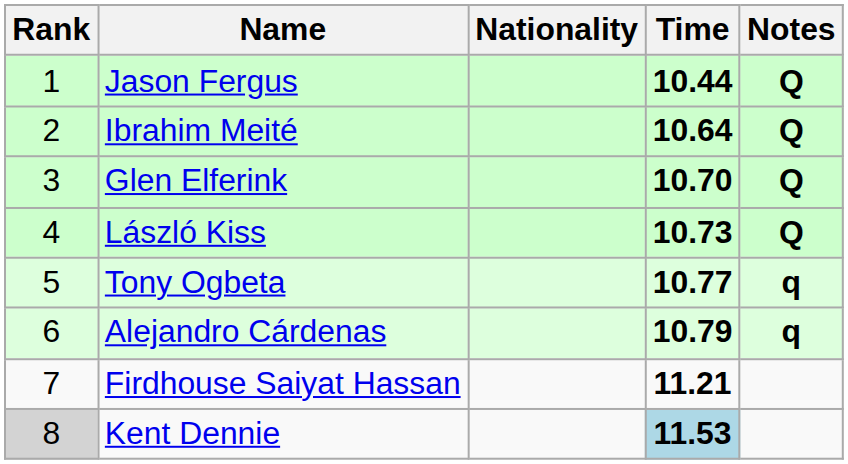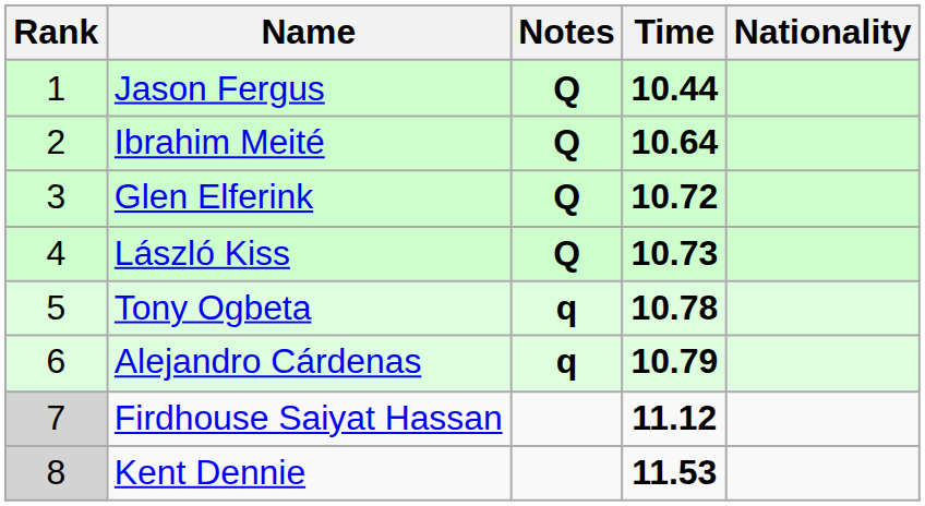 <table class="wikitable sortable" style="text-align:center">
 <tr>
 <th>Rank</th>
 <th>Name</th>
+<th>Notes</th>
+<th>Time</th>
 <th>Nationality</th>
-<th>Time</th>
-<th>Notes</th>
 </tr>
 <tr bgcolor=ccffcc>
 <td>1</td>
 <td align=left><a href='#'>Jason Fergus</a></td>
+<td><strong>Q</strong></td>
+<td><strong>10.44</strong></td>
 <td align=left></td>
-<td><strong>10.44</strong></td>
-<td><strong>Q</strong></td>
 </tr>
 <tr bgcolor=ccffcc>
 <td>2</td>
 <td align=left><a href='#'>Ibrahim Meité</a></td>
+<td><strong>Q</strong></td>
+<td><strong>10.64</strong></td>
 <td align=left></td>
-<td><strong>10.64</strong></td>
-<td><strong>Q</strong></td>
 </tr>
 <tr bgcolor=ccffcc>
 <td>3</td>
 <td align=left><a href='#'>Glen Elferink</a></td>
+<td><strong>Q</strong></td>
+<td><strong>10.72</strong></td>
 <td align=left></td>
-<td><strong>10.70</strong></td>
-<td><strong>Q</strong></td>
 </tr>
 <tr bgcolor=ccffcc>
 <td>4</td>
 <td align=left><a href='#'>László Kiss</a></td>
+<td><strong>Q</strong></td>
+<td><strong>10.73</strong></td>
 <td align=left></td>
-<td><strong>10.73</strong></td>
-<td><strong>Q</strong></td>
 </tr>
 <tr bgcolor=ddffdd>
 <td>5</td>
 <td align=left><a href='#'>Tony Ogbeta</a></td>
+<td><strong>q</strong></td>
+<td><strong>10.78</strong></td>
 <td align=left></td>
-<td><strong>10.77</strong></td>
-<td><strong>q</strong></td>
 </tr>
 <tr bgcolor=ddffdd>
 <td>6</td>
 <td align=left><a href='#'>Alejandro Cárdenas</a></td>
+<td><strong>q</strong></td>
+<td><strong>10.79</strong></td>
 <td align=left></td>
-<td><strong>10.79</strong></td>
-<td><strong>q</strong></td>
 </tr>
 <tr>
-<td>7</td>
+<td style="background: lightgrey;">7</td>
 <td align=left><a href='#'>Firdhouse Saiyat Hassan</a></td>
+<td></td>
+<td><strong>11.12</strong></td>
 <td align=left></td>
-<td><strong>11.21</strong></td>
-<td></td>
 </tr>
 <tr>
 <td style="background: lightgrey;">8</td>
 <td align=left><a href='#'>Kent Dennie</a></td>
+<td></td>
+<td><strong>11.53</strong></td>
 <td align=left></td>
-<td style="background: lightblue;"><strong>11.53</strong></td>
-<td></td>
 </tr>
 </table>
